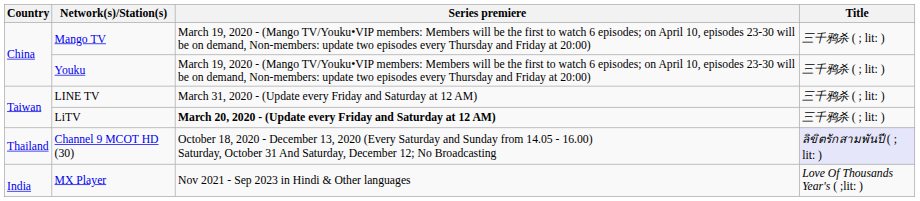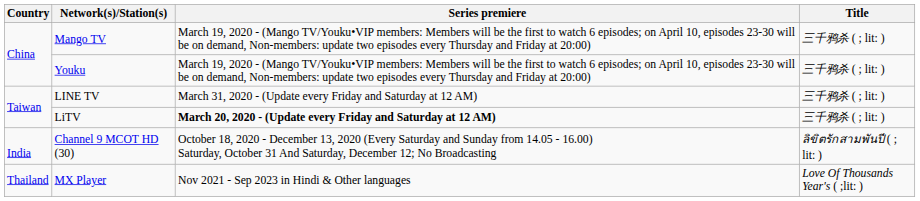 <table class="wikitable">
 <tr>
 <th>Country</th>
 <th>Network(s)/Station(s)</th>
 <th>Series premiere</th>
 <th>Title</th>
 </tr>
 <tr>
 <td rowspan="2"> <a href='#'>China</a></td>
 <td><a href='#'>Mango TV</a></td>
 <td>March 19, 2020 - (Mango TV/Youku•VIP members: Members will be the first to watch 6 episodes; on April 10, episodes 23-30 will be on demand, Non-members: update two episodes every Thursday and Friday at 20:00)</td>
 <td><em>三千鸦杀</em> (<em> </em>; lit: <em> </em>)</td>
 </tr>
 <tr>
 <td><a href='#'>Youku</a></td>
 <td>March 19, 2020 - (Mango TV/Youku•VIP members: Members will be the first to watch 6 episodes; on April 10, episodes 23-30 will be on demand, Non-members: update two episodes every Thursday and Friday at 20:00)</td>
 <td><em>三千鸦杀</em> (<em> </em>; lit: <em> </em>)</td>
 </tr>
 <tr>
 <td rowspan="2"> <a href='#'>Taiwan</a></td>
 <td>LINE TV</td>
 <td>March 31, 2020 - (Update every Friday and Saturday at 12 AM)</td>
 <td><em>三千鸦杀</em> (<em> </em>; lit: <em> </em>)</td>
 </tr>
 <tr>
 <td>LiTV</td>
 <td><strong>March 20, 2020 - (Update every Friday and Saturday at 12 AM)</strong></td>
 <td><em>三千鸦杀</em> (<em> </em>; lit: <em> </em>)</td>
 </tr>
 <tr>
-<td> <a href='#'>Thailand</a></td>
+<td><br><a href='#'>India</a></td>
 <td><a href='#'>Channel 9 MCOT HD</a> (30)</td>
 <td>October 18, 2020 - December 13, 2020  (Every Saturday and Sunday from 14.05 - 16.00) <br> Saturday, October 31 And Saturday, December 12; No Broadcasting</td>
-<td style="background: lavender;"><em>ลิขิตรักสามพันปี</em> (<em> </em>; lit: <em> </em>)</td>
+<td><em>ลิขิตรักสามพันปี</em> (<em> </em>; lit: <em> </em>)</td>
 </tr>
 <tr>
-<td><br><a href='#'>India</a></td>
+<td> <a href='#'>Thailand</a></td>
 <td><a href='#'>MX Player</a></td>
 <td>Nov 2021 - Sep 2023 in Hindi & Other languages</td>
 <td><em>Love Of Thousands Year's </em> (<em> </em>;lit: <em> </em>)</td>
 </tr>
 </table>
